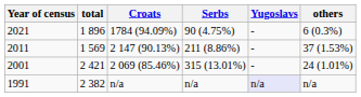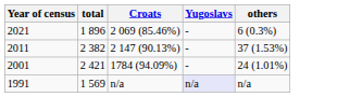 <table class="wikitable">
 <tr>
 <th>Year of census</th>
 <th>total</th>
 <th><a href='#'>Croats</a></th>
-<th><a href='#'>Serbs</a></th>
 <th><a href='#'>Yugoslavs</a></th>
 <th>others</th>
 </tr>
 <tr>
 <td>2021</td>
 <td>1 896</td>
-<td>1784 (94.09%)</td>
-<td>90 (4.75%)</td>
+<td>2 069 (85.46%)</td>
 <td>-</td>
 <td>6 (0.3%)</td>
 </tr>
 <tr>
 <td>2011</td>
-<td>1 569</td>
+<td>2 382</td>
 <td>2 147 (90.13%)</td>
-<td>211 (8.86%)</td>
 <td>-</td>
 <td>37 (1.53%)</td>
 </tr>
 <tr>
 <td>2001</td>
 <td>2 421</td>
-<td>2 069 (85.46%)</td>
-<td>315 (13.01%)</td>
+<td>1784 (94.09%)</td>
 <td>-</td>
 <td>24 (1.01%)</td>
 </tr>
 <tr>
 <td>1991</td>
-<td>2 382</td>
-<td>n/a</td>
+<td>1 569</td>
 <td>n/a</td>
 <td style="background: lavender;">n/a</td>
 <td>n/a</td>
 </tr>
 </table>
